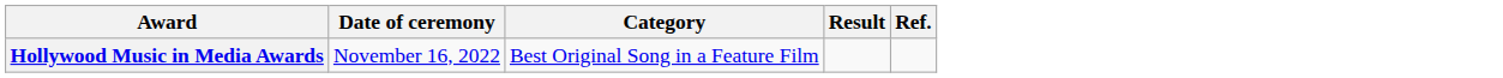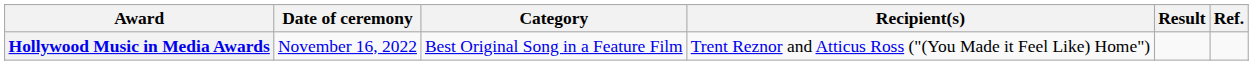 <table class="wikitable sortable plainrowheaders">
 <tr>
 <th scope="col">Award</th>
 <th scope="col">Date of ceremony</th>
 <th scope="col">Category</th>
+<th scope="col">Recipient(s)</th>
 <th scope="col">Result</th>
 <th scope="col">Ref.</th>
 </tr>
 <tr>
 <th scope="row"><a href='#'>Hollywood Music in Media Awards</a></th>
 <td><a href='#'>November 16, 2022</a></td>
 <td><a href='#'>Best Original Song in a Feature Film</a></td>
+<td><a href='#'>Trent Reznor</a> and <a href='#'>Atticus Ross</a> ("(You Made it Feel Like) Home")</td>
 <td></td>
 <td></td>
 </tr>
 </table>
